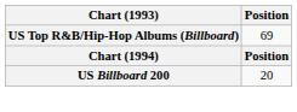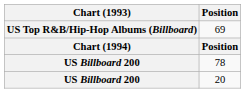 <table class="wikitable plainrowheaders" style="text-align:center">
 <tr>
 <th scope="col">Chart (1993)</th>
 <th scope="col">Position</th>
 </tr>
 <tr>
 <th scope="row">US Top R&B/Hip-Hop Albums (<em>Billboard</em>)</th>
 <td>69</td>
 </tr>
 <tr>
 <th scope="col">Chart (1994)</th>
 <th scope="col">Position</th>
 </tr>
 <tr>
 <th scope="row">US <em>Billboard</em> 200</th>
+<td>78</td>
+</tr>
+<tr>
+<th scope="row">US <em>Billboard</em> 200</th>
 <td>20</td>
 </tr>
 </table>
